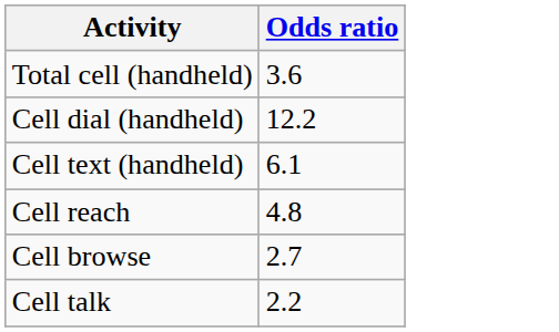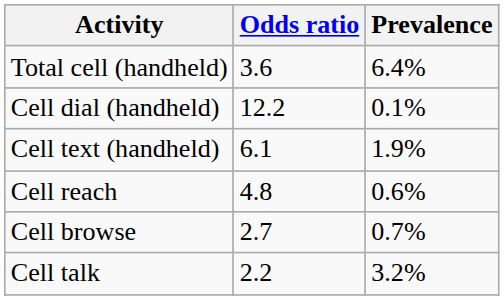 <table class="wikitable sortable">
 <tr>
 <th>Activity</th>
 <th><a href='#'>Odds ratio</a></th>
+<th>Prevalence</th>
 </tr>
 <tr>
 <td>Total cell (handheld)</td>
 <td>3.6</td>
+<td>6.4%</td>
 </tr>
 <tr>
 <td>Cell dial (handheld)</td>
 <td>12.2</td>
+<td>0.1%</td>
 </tr>
 <tr>
 <td>Cell text (handheld)</td>
 <td>6.1</td>
+<td>1.9%</td>
 </tr>
 <tr>
 <td>Cell reach</td>
 <td>4.8</td>
+<td>0.6%</td>
 </tr>
 <tr>
 <td>Cell browse</td>
 <td>2.7</td>
+<td>0.7%</td>
 </tr>
 <tr>
 <td>Cell talk</td>
 <td>2.2</td>
+<td>3.2%</td>
 </tr>
 </table>
